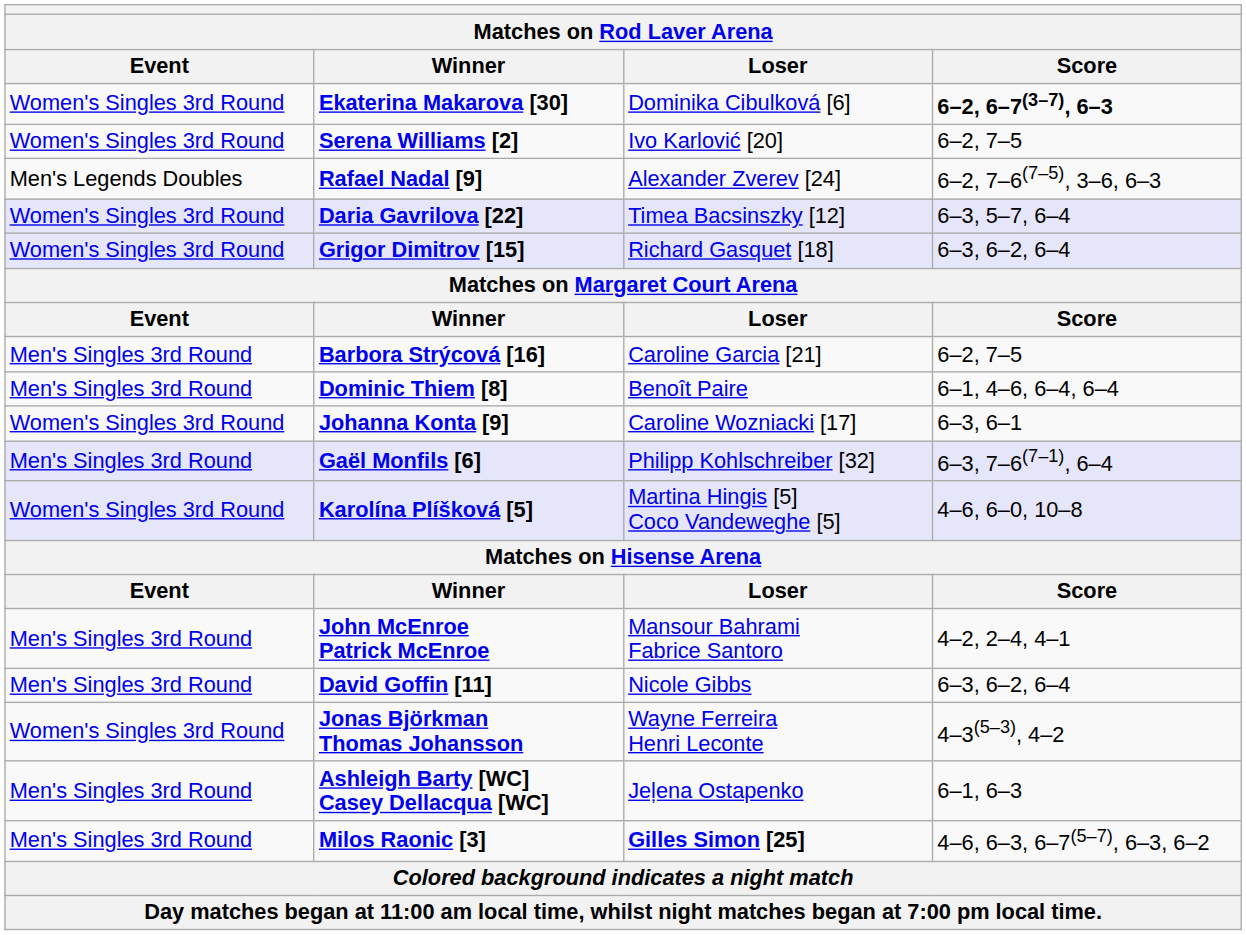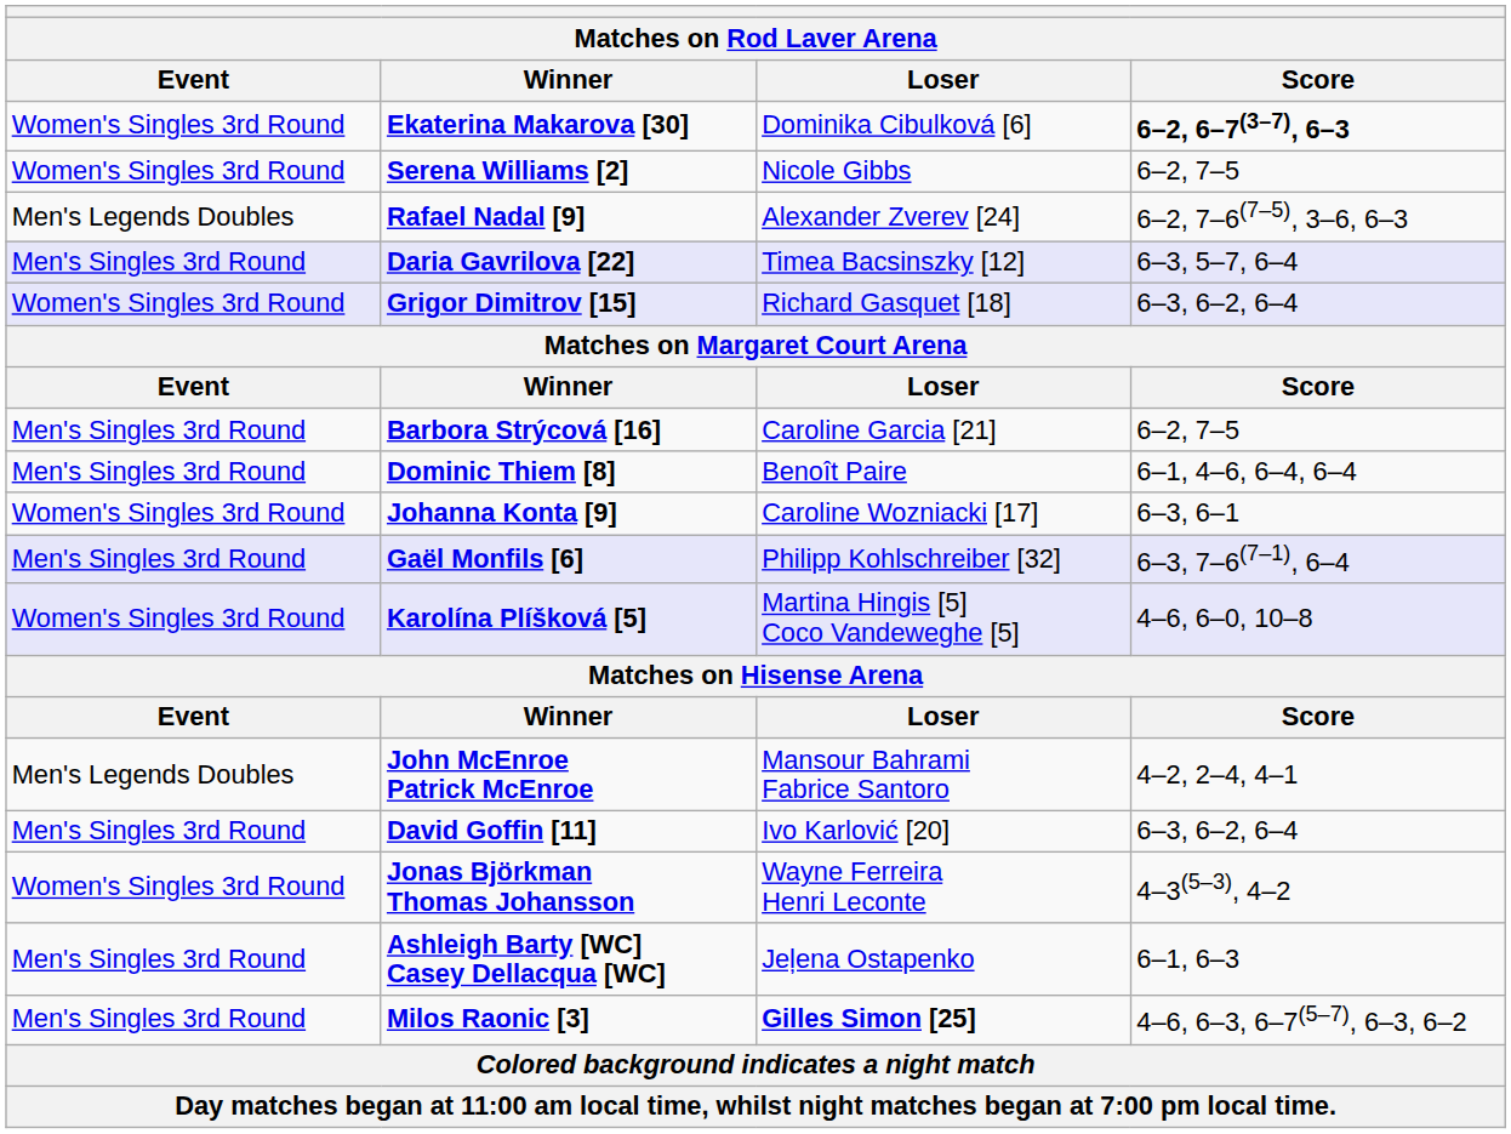 <table class="wikitable collapsible uncollapsed" style="margin:1em auto;">
 <tr>
 <th colspan=4></th>
 </tr>
 <tr>
 <th colspan=4><strong>Matches on <a href='#'>Rod Laver Arena</a></strong></th>
 </tr>
 <tr>
 <th style="width:220px;">Event</th>
 <th style="width:220px;">Winner</th>
 <th style="width:220px;">Loser</th>
 <th style="width:220px;">Score</th>
 </tr>
 <tr>
 <td><a href='#'>Women's Singles 3rd Round</a></td>
 <td><strong> <a href='#'>Ekaterina Makarova</a> [30]</strong></td>
 <td> <a href='#'>Dominika Cibulková</a> [6]</td>
 <td><strong>6–2, 6–7<sup>(3–7)</sup>, 6–3</strong></td>
 </tr>
 <tr>
 <td><a href='#'>Women's Singles 3rd Round</a></td>
 <td><strong> <a href='#'>Serena Williams</a> [2]</strong></td>
-<td> <a href='#'>Ivo Karlović</a> [20]</td>
+<td> <a href='#'>Nicole Gibbs</a></td>
 <td>6–2, 7–5</td>
 </tr>
 <tr>
 <td>Men's Legends Doubles</td>
 <td><strong> <a href='#'>Rafael Nadal</a> [9]</strong></td>
 <td> <a href='#'>Alexander Zverev</a> [24]</td>
 <td>6–2, 7–6<sup>(7–5)</sup>, 3–6, 6–3</td>
 </tr>
 <tr bgcolor=lavender>
-<td><a href='#'>Women's Singles 3rd Round</a></td>
+<td><a href='#'>Men's Singles 3rd Round</a></td>
 <td><strong> <a href='#'>Daria Gavrilova</a> [22]</strong></td>
 <td> <a href='#'>Timea Bacsinszky</a> [12]</td>
 <td>6–3, 5–7, 6–4</td>
 </tr>
 <tr bgcolor=lavender>
 <td><a href='#'>Women's Singles 3rd Round</a></td>
 <td><strong> <a href='#'>Grigor Dimitrov</a> [15]</strong></td>
 <td> <a href='#'>Richard Gasquet</a> [18]</td>
 <td>6–3, 6–2, 6–4</td>
 </tr>
 <tr>
 <th colspan=4><strong>Matches on <a href='#'>Margaret Court Arena</a></strong></th>
 </tr>
 <tr>
 <th style="width:220px;">Event</th>
 <th style="width:220px;">Winner</th>
 <th style="width:220px;">Loser</th>
 <th style="width:220px;">Score</th>
 </tr>
 <tr>
 <td><a href='#'>Men's Singles 3rd Round</a></td>
 <td><strong> <a href='#'>Barbora Strýcová</a> [16]</strong></td>
 <td> <a href='#'>Caroline Garcia</a> [21]</td>
 <td>6–2, 7–5</td>
 </tr>
 <tr>
 <td><a href='#'>Men's Singles 3rd Round</a></td>
 <td><strong> <a href='#'>Dominic Thiem</a> [8]</strong></td>
 <td> <a href='#'>Benoît Paire</a></td>
 <td>6–1, 4–6, 6–4, 6–4</td>
 </tr>
 <tr>
 <td><a href='#'>Women's Singles 3rd Round</a></td>
 <td><strong> <a href='#'>Johanna Konta</a> [9]</strong></td>
 <td> <a href='#'>Caroline Wozniacki</a> [17]</td>
 <td>6–3, 6–1</td>
 </tr>
 <tr bgcolor=lavender>
 <td><a href='#'>Men's Singles 3rd Round</a></td>
 <td><strong> <a href='#'>Gaël Monfils</a> [6]</strong></td>
 <td> <a href='#'>Philipp Kohlschreiber</a> [32]</td>
 <td>6–3, 7–6<sup>(7–1)</sup>, 6–4</td>
 </tr>
 <tr bgcolor=lavender>
 <td><a href='#'>Women's Singles 3rd Round</a></td>
 <td><strong> <a href='#'>Karolína Plíšková</a> [5]</strong></td>
 <td> <a href='#'>Martina Hingis</a> [5]<br> <a href='#'>Coco Vandeweghe</a> [5]</td>
 <td>4–6, 6–0, 10–8</td>
 </tr>
 <tr>
 <th colspan=4><strong>Matches on <a href='#'>Hisense Arena</a></strong></th>
 </tr>
 <tr>
 <th style="width:220px;">Event</th>
 <th style="width:220px;">Winner</th>
 <th style="width:220px;">Loser</th>
 <th style="width:220px;">Score</th>
 </tr>
 <tr>
-<td><a href='#'>Men's Singles 3rd Round</a></td>
+<td>Men's Legends Doubles</td>
 <td><strong> <a href='#'>John McEnroe</a> <br>  <a href='#'>Patrick McEnroe</a></strong></td>
 <td> <a href='#'>Mansour Bahrami</a> <br>  <a href='#'>Fabrice Santoro</a></td>
 <td>4–2, 2–4, 4–1</td>
 </tr>
 <tr>
 <td><a href='#'>Men's Singles 3rd Round</a></td>
 <td><strong> <a href='#'>David Goffin</a> [11]</strong></td>
-<td> <a href='#'>Nicole Gibbs</a></td>
+<td> <a href='#'>Ivo Karlović</a> [20]</td>
 <td>6–3, 6–2, 6–4</td>
 </tr>
 <tr>
 <td><a href='#'>Women's Singles 3rd Round</a></td>
 <td><strong> <a href='#'>Jonas Björkman</a><br> <a href='#'>Thomas Johansson</a></strong></td>
 <td> <a href='#'>Wayne Ferreira</a><br> <a href='#'>Henri Leconte</a></td>
 <td>4–3<sup>(5–3)</sup>, 4–2</td>
 </tr>
 <tr>
 <td><a href='#'>Men's Singles 3rd Round</a></td>
 <td><strong> <a href='#'>Ashleigh Barty</a> [WC]<br> <a href='#'>Casey Dellacqua</a> [WC]</strong></td>
 <td> <a href='#'>Jeļena Ostapenko</a></td>
 <td>6–1, 6–3</td>
 </tr>
 <tr>
 <td><a href='#'>Men's Singles 3rd Round</a></td>
 <td><strong> <a href='#'>Milos Raonic</a> [3]</strong></td>
 <td><strong> <a href='#'>Gilles Simon</a> [25]</strong></td>
 <td>4–6, 6–3, 6–7<sup>(5–7)</sup>, 6–3, 6–2</td>
 </tr>
 <tr>
 <th colspan=4><em>Colored background indicates a night match</em></th>
 </tr>
 <tr>
 <th colspan=4>Day matches began at 11:00 am local time, whilst night matches began at 7:00 pm local time.</th>
 </tr>
 </table>
